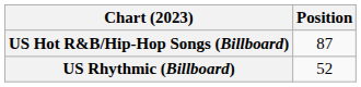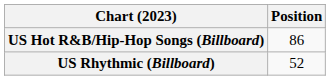 <table class="wikitable sortable plainrowheaders" style="text-align:center">
 <tr>
 <th scope="col">Chart (2023)</th>
 <th scope="col">Position</th>
 </tr>
 <tr>
 <th scope="row">US Hot R&B/Hip-Hop Songs (<em>Billboard</em>)</th>
-<td>87</td>
+<td>86</td>
 </tr>
 <tr>
 <th scope="row">US Rhythmic (<em>Billboard</em>)</th>
 <td>52</td>
 </tr>
 </table>
